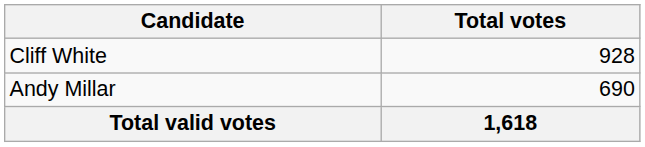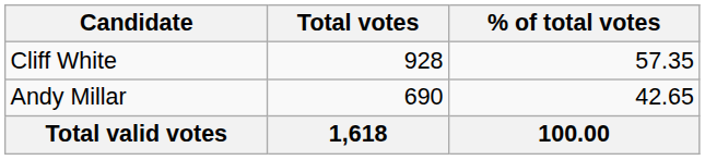 <table style="width:475px;" class="wikitable">
 <tr bgcolor="#EEEEEE">
 <th align="left">Candidate</th>
 <th align="right">Total votes</th>
+<th align="right">% of total votes</th>
 </tr>
 <tr>
 <td align="left">Cliff White</td>
 <td align="right">928</td>
+<td align="right">57.35</td>
 </tr>
 <tr>
 <td align="left">Andy Millar</td>
 <td align="right">690</td>
+<td align="right">42.65</td>
 </tr>
 <tr bgcolor="#EEEEEE">
 <th align="left">Total valid votes</th>
 <th align="right"><strong>1,618</strong></th>
+<th align="right"><strong>100.00</strong></th>
 </tr>
 </table>
